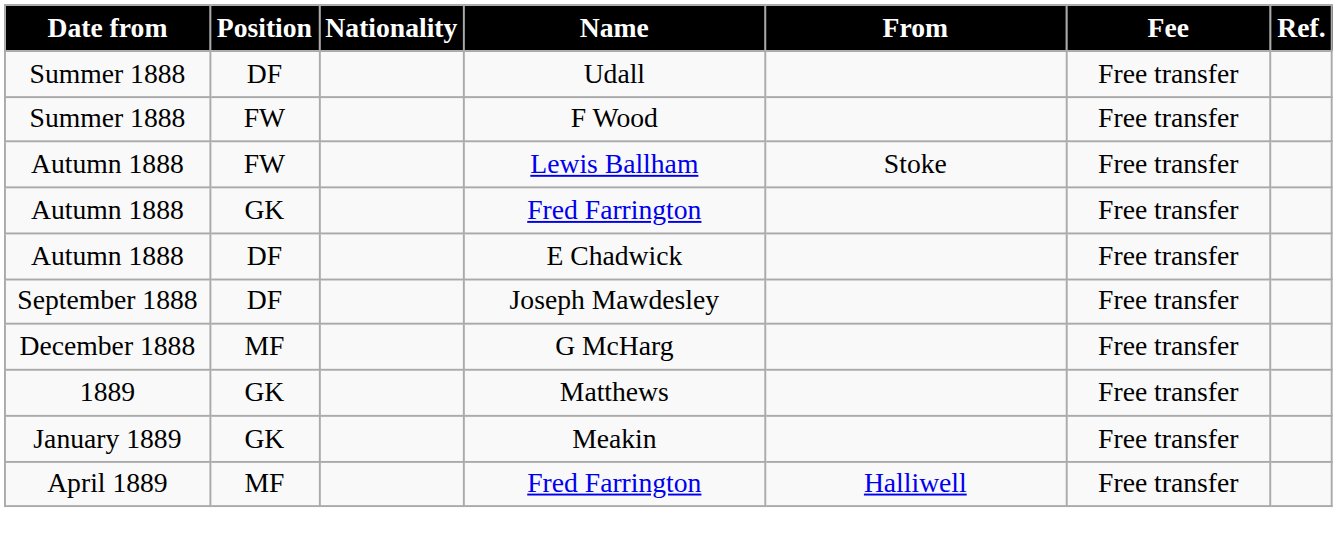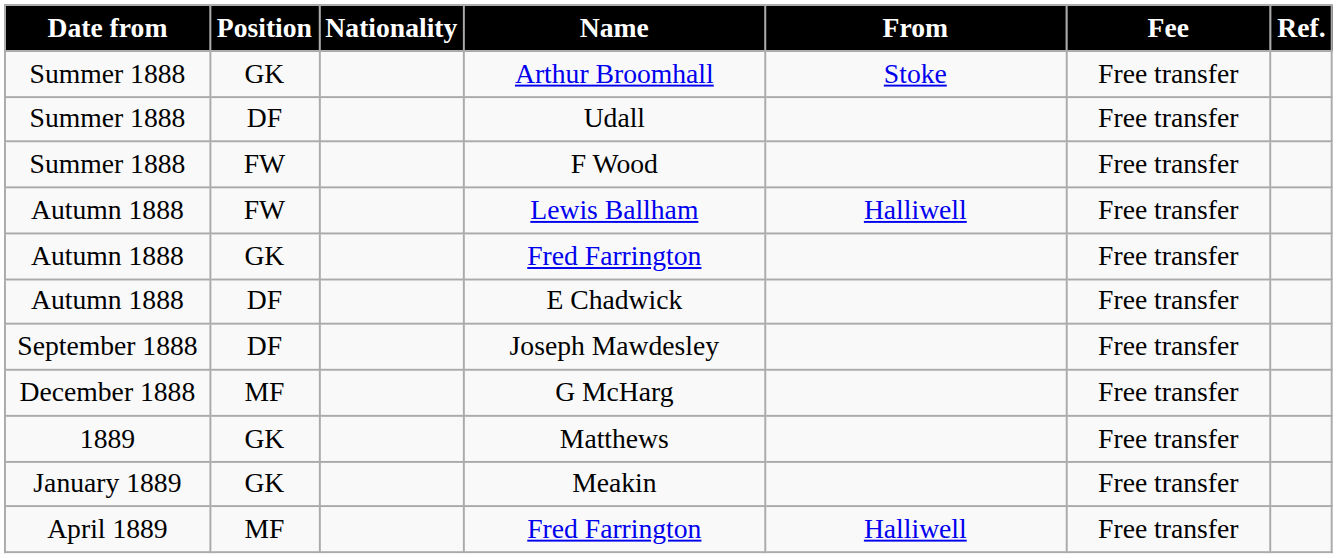 <table class="wikitable" style="text-align:center; font-size:90%; ">
 <tr>
 <th style="background:#000000; color:white; width:100px;">Date from</th>
 <th style="background:#000000; color:white; width:50px;">Position</th>
 <th style="background:#000000; color:white; width:50px;">Nationality</th>
 <th style="background:#000000; color:white; width:150px;">Name</th>
 <th style="background:#000000; color:white; width:150px;">From</th>
 <th style="background:#000000; color:white; width:100px;">Fee</th>
 <th style="background:#000000; color:white; width:25px;">Ref.</th>
+</tr>
+<tr>
+<td>Summer 1888</td>
+<td>GK</td>
+<td></td>
+<td><a href='#'>Arthur Broomhall</a></td>
+<td><a href='#'>Stoke</a></td>
+<td>Free transfer</td>
+<td></td>
 </tr>
 <tr>
 <td>Summer 1888</td>
 <td>DF</td>
 <td></td>
 <td>Udall</td>
 <td></td>
 <td>Free transfer</td>
 <td></td>
 </tr>
 <tr>
 <td>Summer 1888</td>
 <td>FW</td>
 <td></td>
 <td>F Wood</td>
 <td></td>
 <td>Free transfer</td>
 <td></td>
 </tr>
 <tr>
 <td>Autumn 1888</td>
 <td>FW</td>
 <td></td>
 <td><a href='#'>Lewis Ballham</a></td>
-<td>Stoke</td>
+<td><a href='#'>Halliwell</a></td>
 <td>Free transfer</td>
 <td></td>
 </tr>
 <tr>
 <td>Autumn 1888</td>
 <td>GK</td>
 <td></td>
 <td><a href='#'>Fred Farrington</a></td>
 <td></td>
 <td>Free transfer</td>
 <td></td>
 </tr>
 <tr>
 <td>Autumn 1888</td>
 <td>DF</td>
 <td></td>
 <td>E Chadwick</td>
 <td></td>
 <td>Free transfer</td>
 <td></td>
 </tr>
 <tr>
 <td>September 1888</td>
 <td>DF</td>
 <td></td>
 <td>Joseph Mawdesley</td>
 <td></td>
 <td>Free transfer</td>
 <td></td>
 </tr>
 <tr>
 <td>December 1888</td>
 <td>MF</td>
 <td></td>
 <td>G McHarg</td>
 <td></td>
 <td>Free transfer</td>
 <td></td>
 </tr>
 <tr>
 <td>1889</td>
 <td>GK</td>
 <td></td>
 <td>Matthews</td>
 <td></td>
 <td>Free transfer</td>
 <td></td>
 </tr>
 <tr>
 <td>January 1889</td>
 <td>GK</td>
 <td></td>
 <td>Meakin</td>
 <td></td>
 <td>Free transfer</td>
 <td></td>
 </tr>
 <tr>
 <td>April 1889</td>
 <td>MF</td>
 <td></td>
 <td><a href='#'>Fred Farrington</a></td>
 <td><a href='#'>Halliwell</a></td>
 <td>Free transfer</td>
 <td></td>
 </tr>
 </table>
